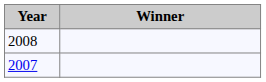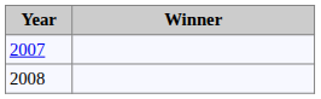 <table bgcolor="#f7f8ff" cellpadding="3" cellspacing="0" border="1" style="font-size: 95%; border: gray solid 1px; border-collapse: collapse;">
 <tr bgcolor="#CCCCCC">
 <td align="center" width="50"><strong>Year</strong></td>
 <td align="center" width="200"><strong>Winner</strong></td>
 </tr>
+<tr align="left">
+<td><a href='#'>2007</a></td>
+<td></td>
+</tr>
 <tr>
 <td>2008</td>
 <td></td>
 </tr>
-<tr align="left">
-<td><a href='#'>2007</a></td>
-<td></td>
-</tr>
 </table>
